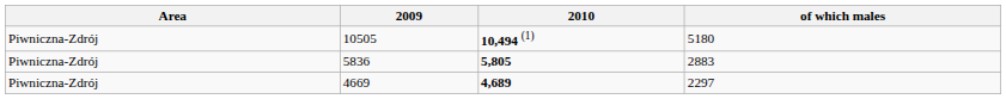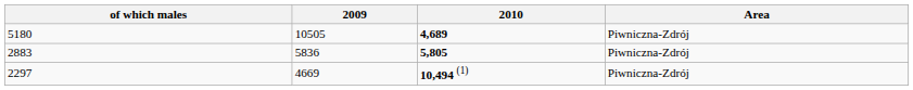 <table class="wikitable" width=60%>
 <tr>
-<th>Area</th>
+<th>of which males</th>
 <th>2009</th>
 <th>2010</th>
-<th>of which males</th>
+<th>Area</th>
 </tr>
 <tr>
+<td>5180</td>
+<td>10505</td>
+<td><strong>4,689</strong></td>
 <td>Piwniczna-Zdrój</td>
-<td>10505</td>
-<td><strong>10,494</strong> <sup>(1)</sup></td>
-<td>5180</td>
 </tr>
 <tr>
-<td>Piwniczna-Zdrój</td>
+<td>2883</td>
 <td>5836</td>
 <td><strong>5,805</strong></td>
-<td>2883</td>
+<td>Piwniczna-Zdrój</td>
 </tr>
 <tr>
+<td>2297</td>
+<td>4669</td>
+<td><strong>10,494</strong> <sup>(1)</sup></td>
 <td>Piwniczna-Zdrój</td>
-<td>4669</td>
-<td><strong>4,689</strong></td>
-<td>2297</td>
 </tr>
 </table>
